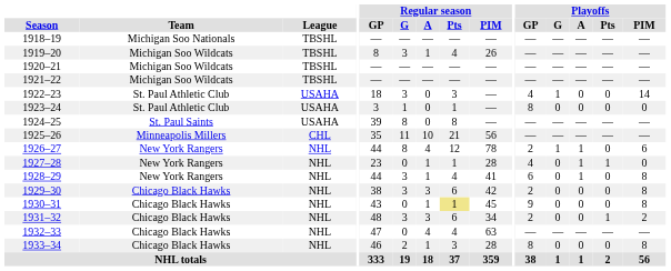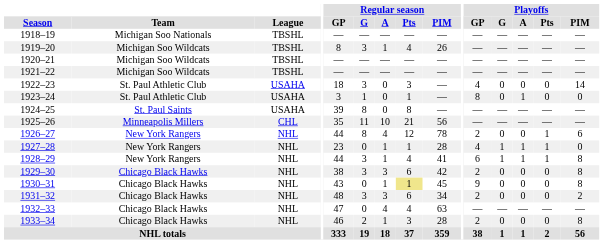 <table border="0" cellpadding="1" cellspacing="0" style="text-align:center; width:60em">
 <tr bgcolor="#e0e0e0">
 <th colspan="3" bgcolor="#ffffff"></th>
 <th rowspan="100" bgcolor="#ffffff"></th>
 <th colspan="5"><a href='#'>Regular season</a></th>
 <th rowspan="100" bgcolor="#ffffff"></th>
 <th colspan="5"><a href='#'>Playoffs</a></th>
 </tr>
 <tr bgcolor="#e0e0e0">
 <th><a href='#'>Season</a></th>
 <th>Team</th>
 <th>League</th>
 <th>GP</th>
 <th><a href='#'>G</a></th>
 <th><a href='#'>A</a></th>
 <th><a href='#'>Pts</a></th>
 <th><a href='#'>PIM</a></th>
 <th>GP</th>
 <th>G</th>
 <th>A</th>
 <th>Pts</th>
 <th>PIM</th>
 </tr>
 <tr>
 <td>1918–19</td>
 <td>Michigan Soo Nationals</td>
 <td>TBSHL</td>
 <td>—</td>
 <td>—</td>
 <td>—</td>
 <td>—</td>
 <td>—</td>
 <td>—</td>
 <td>—</td>
 <td>—</td>
 <td>—</td>
 <td>—</td>
 </tr>
 <tr bgcolor=f0f0f0>
 <td>1919–20</td>
 <td>Michigan Soo Wildcats</td>
 <td>TBSHL</td>
 <td>8</td>
 <td>3</td>
 <td>1</td>
 <td>4</td>
 <td>26</td>
 <td>—</td>
 <td>—</td>
 <td>—</td>
 <td>—</td>
 <td>—</td>
 </tr>
 <tr>
 <td>1920–21</td>
 <td>Michigan Soo Wildcats</td>
 <td>TBSHL</td>
 <td>—</td>
 <td>—</td>
 <td>—</td>
 <td>—</td>
 <td>—</td>
 <td>—</td>
 <td>—</td>
 <td>—</td>
 <td>—</td>
 <td>—</td>
 </tr>
 <tr bgcolor=f0f0f0>
 <td>1921–22</td>
 <td>Michigan Soo Wildcats</td>
 <td>TBSHL</td>
 <td>—</td>
 <td>—</td>
 <td>—</td>
 <td>—</td>
 <td>—</td>
 <td>—</td>
 <td>—</td>
 <td>—</td>
 <td>—</td>
 <td>—</td>
 </tr>
 <tr>
 <td>1922–23</td>
 <td>St. Paul Athletic Club</td>
 <td><a href='#'>USAHA</a></td>
 <td>18</td>
 <td>3</td>
 <td>0</td>
 <td>3</td>
 <td>—</td>
 <td>4</td>
-<td>1</td>
+<td>0</td>
 <td>0</td>
 <td>0</td>
 <td>14</td>
 </tr>
 <tr bgcolor=f0f0f0>
 <td>1923–24</td>
 <td>St. Paul Athletic Club</td>
 <td>USAHA</td>
 <td>3</td>
 <td>1</td>
 <td>0</td>
 <td>1</td>
 <td>—</td>
 <td>8</td>
 <td>0</td>
-<td>0</td>
+<td>1</td>
 <td>0</td>
 <td>0</td>
 </tr>
 <tr>
 <td>1924–25</td>
 <td><a href='#'>St. Paul Saints</a></td>
 <td>USAHA</td>
 <td>39</td>
 <td>8</td>
 <td>0</td>
 <td>8</td>
 <td>—</td>
 <td>—</td>
 <td>—</td>
 <td>—</td>
 <td>—</td>
 <td>—</td>
 </tr>
 <tr bgcolor=f0f0f0>
 <td>1925–26</td>
 <td><a href='#'>Minneapolis Millers</a></td>
 <td><a href='#'>CHL</a></td>
 <td>35</td>
 <td>11</td>
 <td>10</td>
 <td>21</td>
 <td>56</td>
 <td>—</td>
 <td>—</td>
 <td>—</td>
 <td>—</td>
 <td>—</td>
 </tr>
 <tr>
 <td><a href='#'>1926–27</a></td>
 <td><a href='#'>New York Rangers</a></td>
 <td><a href='#'>NHL</a></td>
 <td>44</td>
 <td>8</td>
 <td>4</td>
 <td>12</td>
 <td>78</td>
 <td>2</td>
+<td>0</td>
+<td>0</td>
 <td>1</td>
-<td>1</td>
-<td>0</td>
 <td>6</td>
 </tr>
 <tr bgcolor=f0f0f0>
 <td><a href='#'>1927–28</a></td>
 <td>New York Rangers</td>
 <td>NHL</td>
 <td>23</td>
 <td>0</td>
 <td>1</td>
 <td>1</td>
 <td>28</td>
 <td>4</td>
-<td>0</td>
+<td>1</td>
 <td>1</td>
 <td>1</td>
 <td>0</td>
 </tr>
 <tr>
 <td><a href='#'>1928–29</a></td>
 <td>New York Rangers</td>
 <td>NHL</td>
 <td>44</td>
 <td>3</td>
 <td>1</td>
 <td>4</td>
 <td>41</td>
 <td>6</td>
-<td>0</td>
 <td>1</td>
-<td>0</td>
+<td>1</td>
+<td>1</td>
 <td>8</td>
 </tr>
 <tr bgcolor=f0f0f0>
 <td><a href='#'>1929–30</a></td>
 <td><a href='#'>Chicago Black Hawks</a></td>
 <td>NHL</td>
 <td>38</td>
 <td>3</td>
 <td>3</td>
 <td>6</td>
 <td>42</td>
 <td>2</td>
 <td>0</td>
 <td>0</td>
 <td>0</td>
 <td>8</td>
 </tr>
 <tr>
 <td><a href='#'>1930–31</a></td>
 <td>Chicago Black Hawks</td>
 <td>NHL</td>
 <td>43</td>
 <td>0</td>
 <td>1</td>
 <td style="background: khaki;">1</td>
 <td>45</td>
 <td>9</td>
 <td>0</td>
 <td>0</td>
 <td>0</td>
 <td>8</td>
 </tr>
 <tr bgcolor=f0f0f0>
 <td><a href='#'>1931–32</a></td>
 <td>Chicago Black Hawks</td>
 <td>NHL</td>
 <td>48</td>
 <td>3</td>
 <td>3</td>
 <td>6</td>
 <td>34</td>
 <td>2</td>
 <td>0</td>
 <td>0</td>
-<td>1</td>
+<td>0</td>
 <td>2</td>
 </tr>
 <tr>
 <td><a href='#'>1932–33</a></td>
 <td>Chicago Black Hawks</td>
 <td>NHL</td>
 <td>47</td>
 <td>0</td>
 <td>4</td>
 <td>4</td>
 <td>63</td>
 <td>—</td>
 <td>—</td>
 <td>—</td>
 <td>—</td>
 <td>—</td>
 </tr>
 <tr bgcolor=f0f0f0>
 <td><a href='#'>1933–34</a></td>
 <td>Chicago Black Hawks</td>
 <td>NHL</td>
 <td>46</td>
 <td>2</td>
 <td>1</td>
 <td>3</td>
 <td>28</td>
-<td>8</td>
+<td>2</td>
 <td>0</td>
 <td>0</td>
 <td>0</td>
 <td>8</td>
 </tr>
 <tr bgcolor="#e0e0e0">
 <th colspan="3">NHL totals</th>
 <th>333</th>
 <th>19</th>
 <th>18</th>
 <th>37</th>
 <th>359</th>
 <th>38</th>
 <th>1</th>
 <th>1</th>
 <th>2</th>
 <th>56</th>
 </tr>
 </table>
